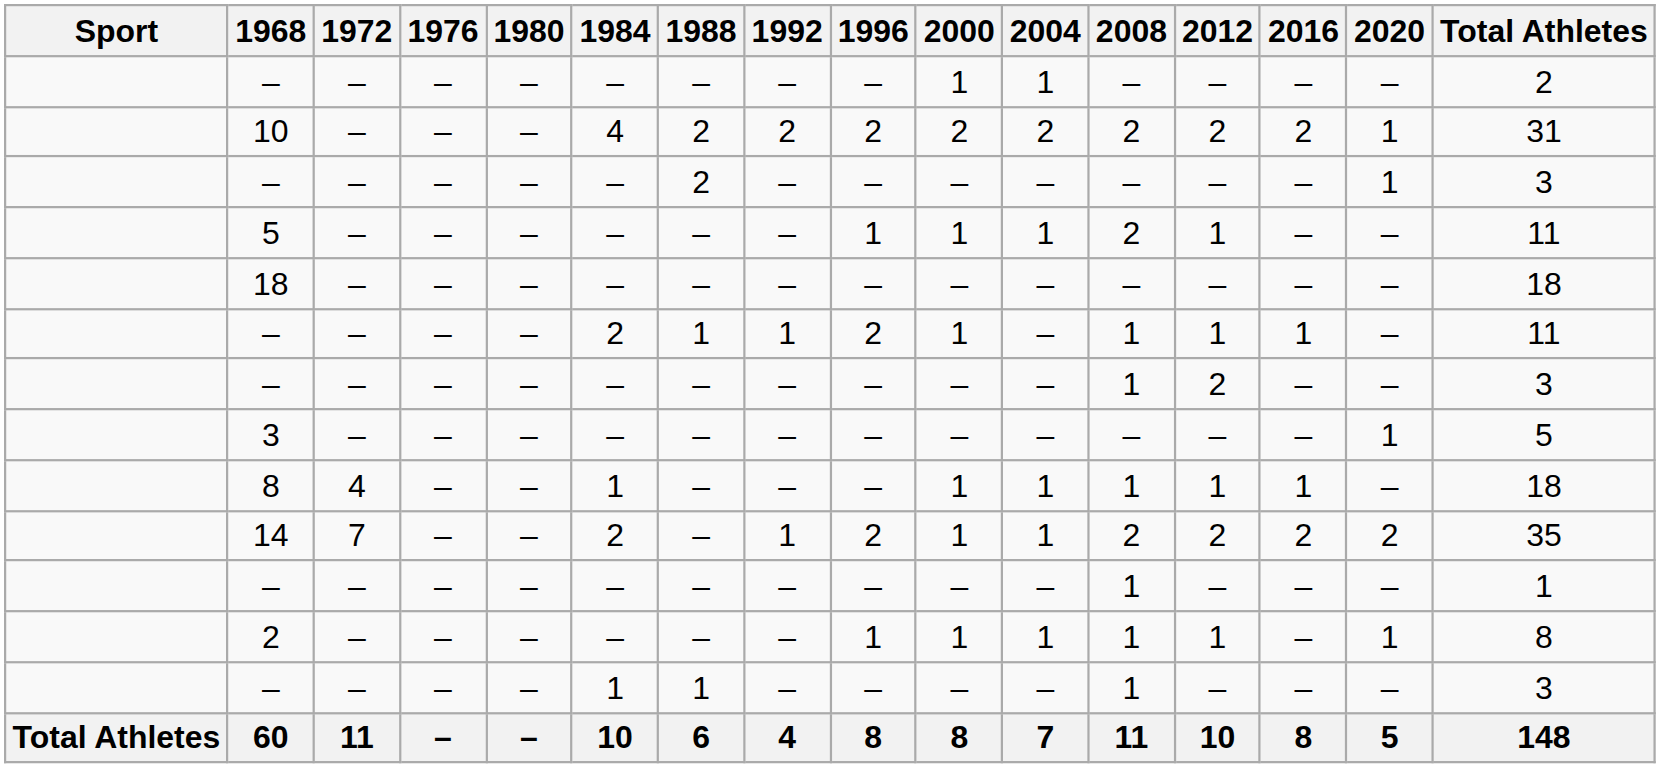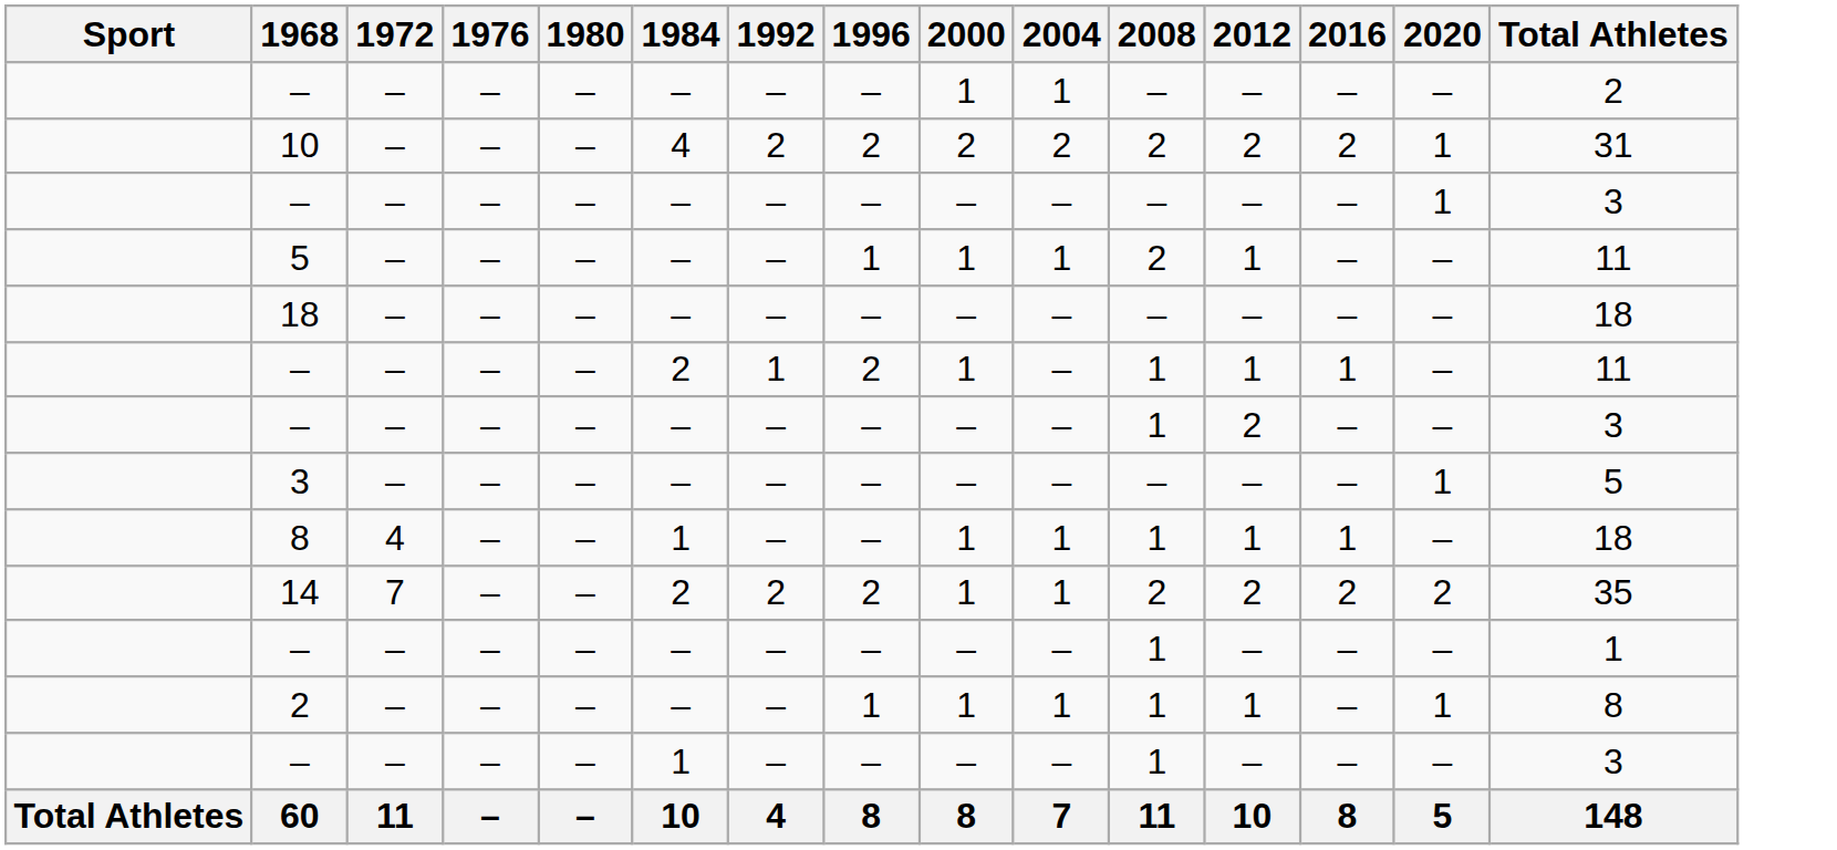 <table class="wikitable" style="text-align:center; font-size:90%;">
 <tr>
 <th>Sport</th>
 <th>1968</th>
 <th>1972</th>
 <th>1976</th>
 <th>1980</th>
 <th>1984</th>
-<th>1988</th>
 <th>1992</th>
 <th>1996</th>
 <th>2000</th>
 <th>2004</th>
 <th>2008</th>
 <th>2012</th>
 <th>2016</th>
 <th>2020</th>
 <th>Total Athletes</th>
 </tr>
 <tr>
 <td align=left></td>
-<td>–</td>
 <td>–</td>
 <td>–</td>
 <td>–</td>
 <td>–</td>
 <td>–</td>
 <td>–</td>
 <td>–</td>
 <td>1</td>
 <td>1</td>
 <td>–</td>
 <td>–</td>
 <td>–</td>
 <td>–</td>
 <td>2</td>
 </tr>
 <tr>
 <td align=left></td>
 <td>10</td>
 <td>–</td>
 <td>–</td>
 <td>–</td>
 <td>4</td>
 <td>2</td>
 <td>2</td>
 <td>2</td>
 <td>2</td>
 <td>2</td>
 <td>2</td>
 <td>2</td>
-<td>2</td>
 <td>1</td>
 <td>31</td>
 </tr>
 <tr>
 <td align=left></td>
 <td>–</td>
 <td>–</td>
 <td>–</td>
 <td>–</td>
 <td>–</td>
-<td>2</td>
 <td>–</td>
 <td>–</td>
 <td>–</td>
 <td>–</td>
 <td>–</td>
 <td>–</td>
 <td>–</td>
 <td>1</td>
 <td>3</td>
 </tr>
 <tr>
 <td align=left></td>
 <td>5</td>
-<td>–</td>
 <td>–</td>
 <td>–</td>
 <td>–</td>
 <td>–</td>
 <td>–</td>
 <td>1</td>
 <td>1</td>
 <td>1</td>
 <td>2</td>
 <td>1</td>
 <td>–</td>
 <td>–</td>
 <td>11</td>
 </tr>
 <tr>
 <td align=left></td>
 <td>18</td>
 <td>–</td>
 <td>–</td>
 <td>–</td>
 <td>–</td>
 <td>–</td>
 <td>–</td>
 <td>–</td>
 <td>–</td>
 <td>–</td>
 <td>–</td>
 <td>–</td>
 <td>–</td>
-<td>–</td>
 <td>18</td>
 </tr>
 <tr>
 <td align=left></td>
 <td>–</td>
 <td>–</td>
 <td>–</td>
 <td>–</td>
 <td>2</td>
-<td>1</td>
 <td>1</td>
 <td>2</td>
 <td>1</td>
 <td>–</td>
 <td>1</td>
 <td>1</td>
 <td>1</td>
 <td>–</td>
 <td>11</td>
 </tr>
 <tr>
 <td align=left></td>
-<td>–</td>
 <td>–</td>
 <td>–</td>
 <td>–</td>
 <td>–</td>
 <td>–</td>
 <td>–</td>
 <td>–</td>
 <td>–</td>
 <td>–</td>
 <td>1</td>
 <td>2</td>
 <td>–</td>
 <td>–</td>
 <td>3</td>
 </tr>
 <tr>
 <td align=left></td>
 <td>3</td>
 <td>–</td>
 <td>–</td>
 <td>–</td>
 <td>–</td>
 <td>–</td>
 <td>–</td>
 <td>–</td>
 <td>–</td>
 <td>–</td>
 <td>–</td>
 <td>–</td>
-<td>–</td>
 <td>1</td>
 <td>5</td>
 </tr>
 <tr>
 <td align=left></td>
 <td>8</td>
 <td>4</td>
 <td>–</td>
 <td>–</td>
 <td>1</td>
-<td>–</td>
 <td>–</td>
 <td>–</td>
 <td>1</td>
 <td>1</td>
 <td>1</td>
 <td>1</td>
 <td>1</td>
 <td>–</td>
 <td>18</td>
 </tr>
 <tr>
 <td align=left></td>
 <td>14</td>
 <td>7</td>
 <td>–</td>
 <td>–</td>
 <td>2</td>
-<td>–</td>
-<td>1</td>
+<td>2</td>
 <td>2</td>
 <td>1</td>
 <td>1</td>
 <td>2</td>
 <td>2</td>
 <td>2</td>
 <td>2</td>
 <td>35</td>
 </tr>
 <tr>
 <td align=left></td>
-<td>–</td>
 <td>–</td>
 <td>–</td>
 <td>–</td>
 <td>–</td>
 <td>–</td>
 <td>–</td>
 <td>–</td>
 <td>–</td>
 <td>–</td>
 <td>1</td>
 <td>–</td>
 <td>–</td>
 <td>–</td>
 <td>1</td>
 </tr>
 <tr>
 <td align=left></td>
 <td>2</td>
 <td>–</td>
 <td>–</td>
 <td>–</td>
 <td>–</td>
 <td>–</td>
-<td>–</td>
 <td>1</td>
 <td>1</td>
 <td>1</td>
 <td>1</td>
 <td>1</td>
 <td>–</td>
 <td>1</td>
 <td>8</td>
 </tr>
 <tr>
 <td align=left></td>
 <td>–</td>
 <td>–</td>
 <td>–</td>
 <td>–</td>
-<td>1</td>
 <td>1</td>
 <td>–</td>
 <td>–</td>
 <td>–</td>
 <td>–</td>
 <td>1</td>
 <td>–</td>
 <td>–</td>
 <td>–</td>
 <td>3</td>
 </tr>
 <tr>
 <th align=left><strong>Total Athletes</strong></th>
 <th>60</th>
 <th>11</th>
 <th>–</th>
 <th>–</th>
 <th>10</th>
-<th>6</th>
 <th>4</th>
 <th>8</th>
 <th>8</th>
 <th>7</th>
 <th>11</th>
 <th>10</th>
 <th>8</th>
 <th>5</th>
 <th>148</th>
 </tr>
 </table>
